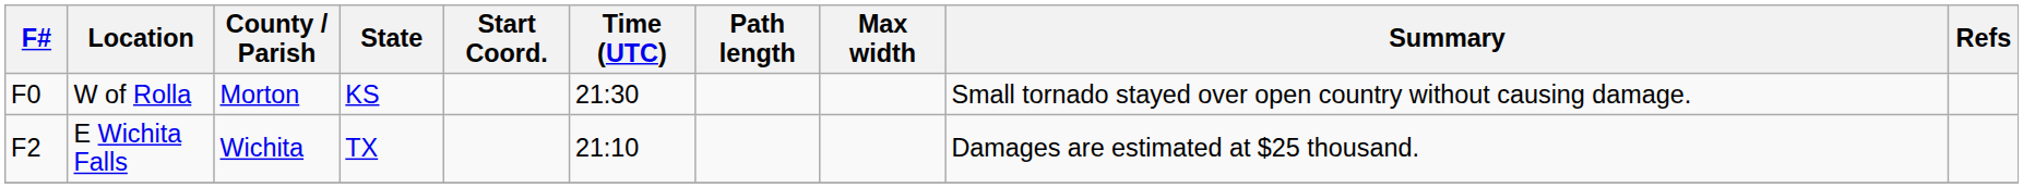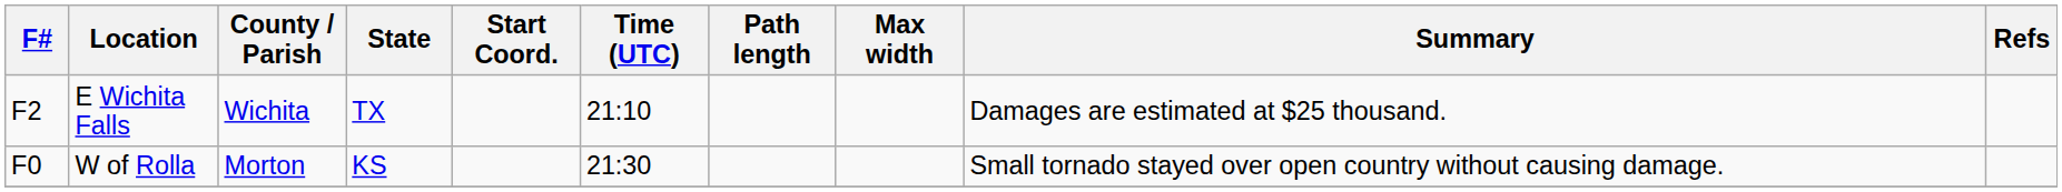 <table class="wikitable sortable" style="width:100%;">
 <tr>
 <th scope="col"  style="width:3%; text-align:center;"><a href='#'>F#</a></th>
 <th scope="col"  style="width:7%; text-align:center;" class="unsortable">Location</th>
 <th scope="col"  style="width:6%; text-align:center;" class="unsortable">County / Parish</th>
 <th scope="col"  style="width:5%; text-align:center;">State</th>
 <th scope="col"  style="width:6%; text-align:center;">Start Coord.</th>
 <th scope="col"  style="width:6%; text-align:center;">Time (<a href='#'>UTC</a>)</th>
 <th scope="col"  style="width:6%; text-align:center;">Path length</th>
 <th scope="col"  style="width:6%; text-align:center;">Max width</th>
 <th scope="col" class="unsortable" style="width:48%; text-align:center;">Summary</th>
 <th scope="col" class="unsortable" style="width:3%; text-align:center;">Refs</th>
 </tr>
 <tr>
+<td bgcolor=>F2</td>
+<td>E <a href='#'>Wichita Falls</a></td>
+<td><a href='#'>Wichita</a></td>
+<td><a href='#'>TX</a></td>
+<td></td>
+<td>21:10</td>
+<td></td>
+<td></td>
+<td>Damages are estimated at $25 thousand.</td>
+<td></td>
+</tr>
+<tr>
 <td bgcolor=>F0</td>
 <td>W of <a href='#'>Rolla</a></td>
 <td><a href='#'>Morton</a></td>
 <td><a href='#'>KS</a></td>
 <td></td>
 <td>21:30</td>
 <td></td>
 <td></td>
 <td>Small tornado stayed over open country without causing damage.</td>
 <td></td>
 </tr>
 <tr>
-<td bgcolor=>F2</td>
-<td>E <a href='#'>Wichita Falls</a></td>
-<td><a href='#'>Wichita</a></td>
-<td><a href='#'>TX</a></td>
-<td></td>
-<td>21:10</td>
-<td></td>
-<td></td>
-<td>Damages are estimated at $25 thousand.</td>
-<td></td>
-</tr>
-<tr>
 </tr>
 </table>
